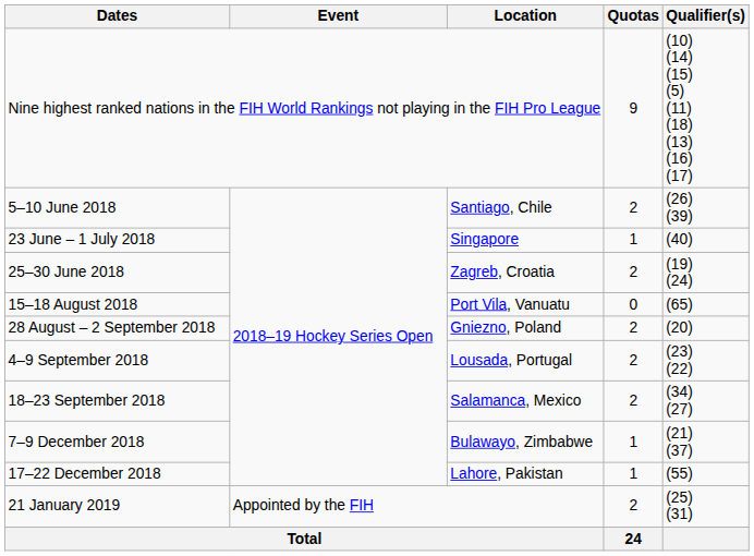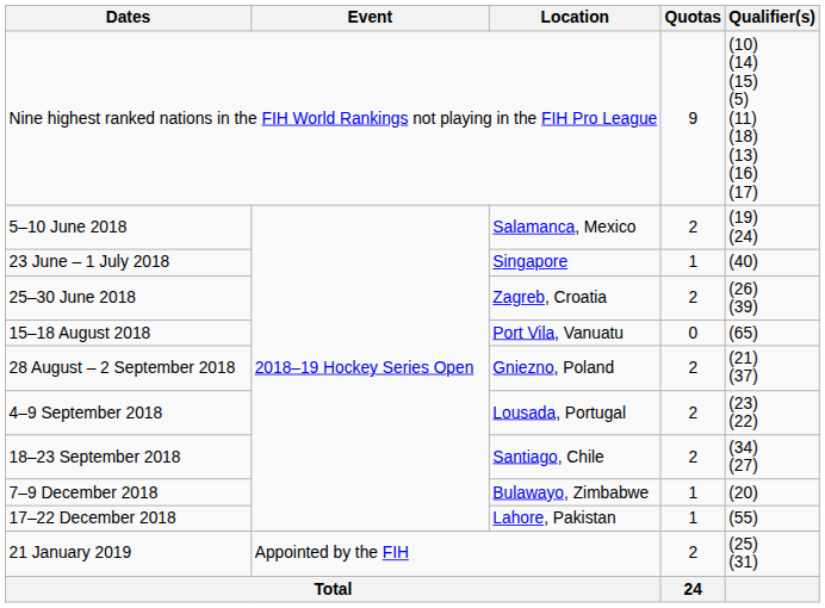 <table class=wikitable>
 <tr>
 <th>Dates</th>
 <th>Event</th>
 <th>Location</th>
 <th>Quotas</th>
 <th>Qualifier(s)</th>
 </tr>
 <tr>
 <td colspan=3>Nine highest ranked nations in the <a href='#'>FIH World Rankings</a> not playing in the <a href='#'>FIH Pro League</a></td>
 <td align=center>9</td>
 <td> (10)<br> (14)<br> (15)<br> (5)<br> (11)<br> (18)<br> (13)<br> (16)<br> (17)</td>
 </tr>
 <tr>
 <td>5–10 June 2018</td>
 <td rowspan=9><a href='#'>2018–19 Hockey Series Open</a></td>
-<td><a href='#'>Santiago</a>, Chile</td>
+<td><a href='#'>Salamanca</a>, Mexico</td>
 <td align=center>2</td>
-<td> (26)<br> (39)</td>
+<td> (19)<br> (24)</td>
 </tr>
 <tr>
 <td>23 June – 1 July 2018</td>
 <td><a href='#'>Singapore</a></td>
 <td align=center>1</td>
 <td> (40)<br><s></s></td>
 </tr>
 <tr>
 <td>25–30 June 2018</td>
 <td><a href='#'>Zagreb</a>, Croatia</td>
 <td align=center>2</td>
-<td> (19)<br> (24)</td>
+<td> (26)<br> (39)</td>
 </tr>
 <tr>
 <td>15–18 August 2018</td>
 <td><a href='#'>Port Vila</a>, Vanuatu</td>
 <td align=center>0</td>
 <td><s></s> (65)</td>
 </tr>
 <tr>
 <td>28 August – 2 September 2018</td>
 <td><a href='#'>Gniezno</a>, Poland</td>
 <td align=center>2</td>
-<td> (20)</td>
+<td> (21)<br> (37)</td>
 </tr>
 <tr>
 <td>4–9 September 2018</td>
 <td><a href='#'>Lousada</a>, Portugal</td>
 <td align=center>2</td>
 <td> (23)<br> (22)</td>
 </tr>
 <tr>
 <td>18–23 September 2018</td>
-<td><a href='#'>Salamanca</a>, Mexico</td>
+<td><a href='#'>Santiago</a>, Chile</td>
 <td align=center>2</td>
 <td> (34)<br> (27)</td>
 </tr>
 <tr>
 <td>7–9 December 2018</td>
 <td><a href='#'>Bulawayo</a>, Zimbabwe</td>
 <td align=center>1</td>
-<td> (21)<br> (37)</td>
+<td> (20)</td>
 </tr>
 <tr>
 <td>17–22 December 2018</td>
 <td><a href='#'>Lahore</a>, Pakistan</td>
 <td align=center>1</td>
 <td> (55)</td>
 </tr>
 <tr>
 <td>21 January 2019</td>
 <td colspan=2>Appointed by the <a href='#'>FIH</a></td>
 <td align=center>2</td>
 <td> (25)<br> (31)</td>
 </tr>
 <tr>
 <th colspan=3>Total</th>
 <th>24</th>
 <th></th>
 </tr>
 </table>
